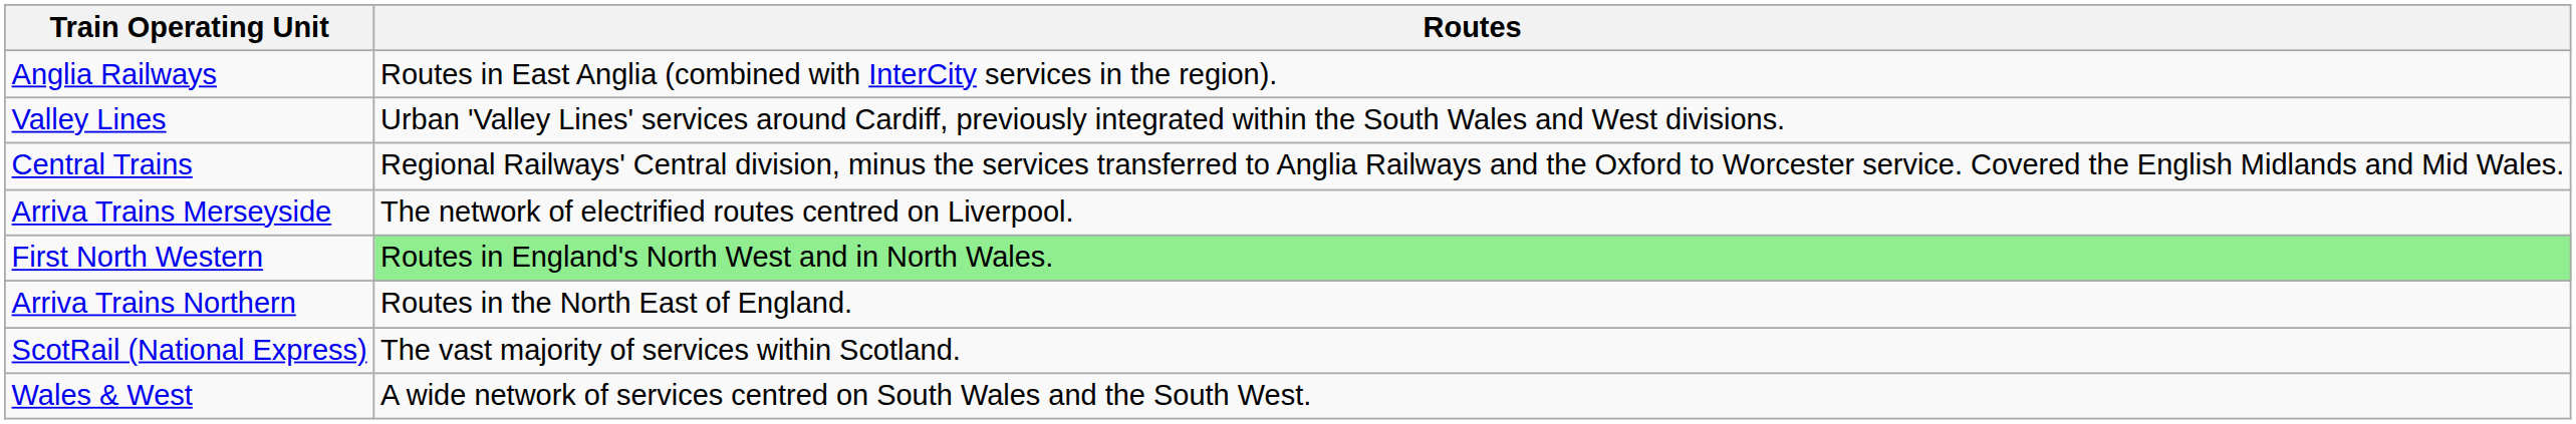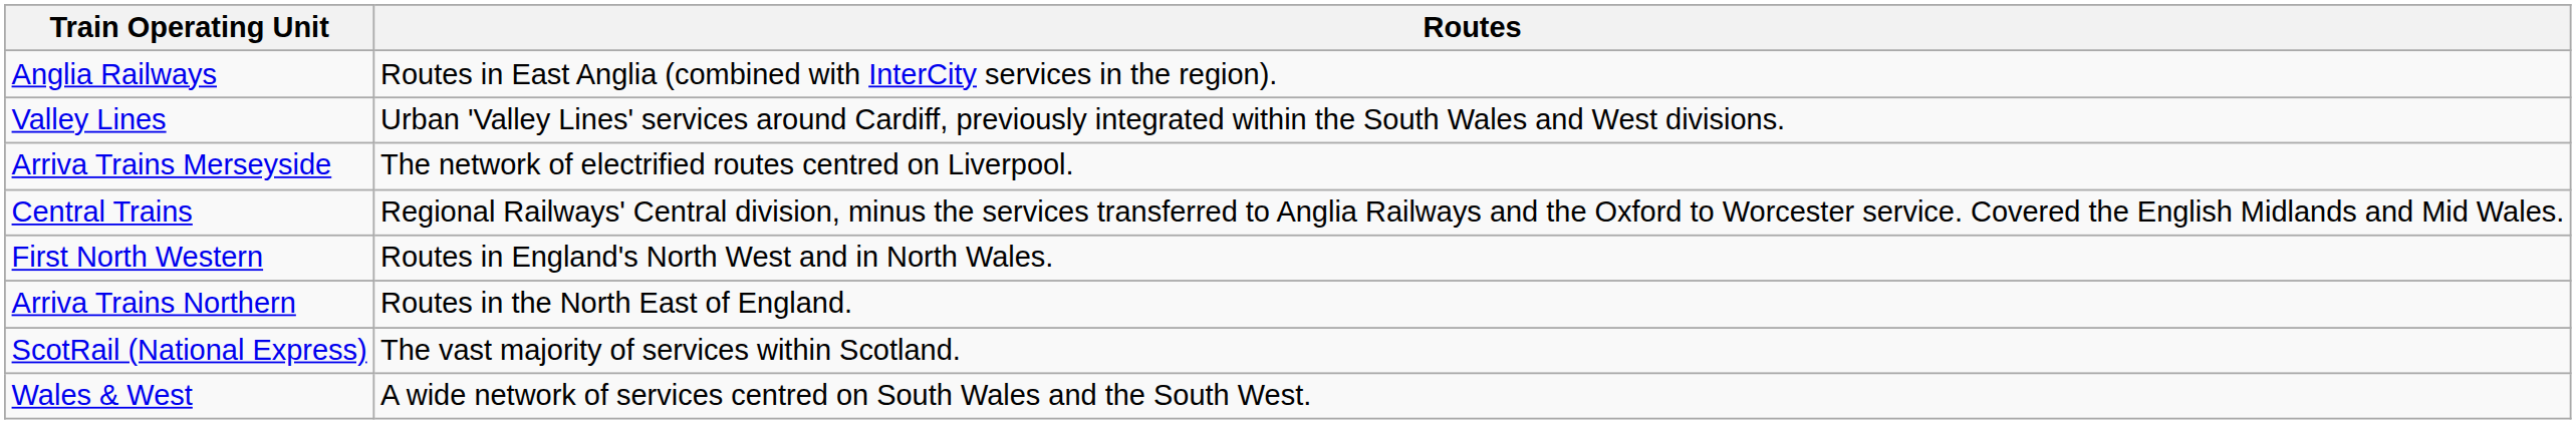 <table class="wikitable">
 <tr ---- bgcolor=#f9f9f9>
 <th>Train Operating Unit</th>
 <th>Routes</th>
 </tr>
 <tr>
 <td><a href='#'>Anglia Railways</a></td>
 <td>Routes in East Anglia (combined with <a href='#'>InterCity</a> services in the region).</td>
 </tr>
 <tr>
 <td><a href='#'>Valley Lines</a></td>
 <td>Urban 'Valley Lines' services around Cardiff, previously integrated within the South Wales and West divisions.</td>
 </tr>
 <tr>
+<td><a href='#'>Arriva Trains Merseyside</a></td>
+<td>The network of electrified routes centred on Liverpool.</td>
+</tr>
+<tr>
 <td><a href='#'>Central Trains</a></td>
 <td>Regional Railways' Central division, minus the services transferred to Anglia Railways and the Oxford to Worcester service. Covered the English Midlands and Mid Wales.</td>
 </tr>
 <tr>
-<td><a href='#'>Arriva Trains Merseyside</a></td>
-<td>The network of electrified routes centred on Liverpool.</td>
-</tr>
-<tr>
 <td><a href='#'>First North Western</a></td>
-<td style="background: lightgreen;">Routes in England's North West and in North Wales.</td>
+<td>Routes in England's North West and in North Wales.</td>
 </tr>
 <tr>
 <td><a href='#'>Arriva Trains Northern</a></td>
 <td>Routes in the North East of England.</td>
 </tr>
 <tr>
 <td><a href='#'>ScotRail (National Express)</a></td>
 <td>The vast majority of services within Scotland.</td>
 </tr>
 <tr>
 <td><a href='#'>Wales & West</a></td>
 <td>A wide network of services centred on South Wales and the South West.</td>
 </tr>
 </table>
